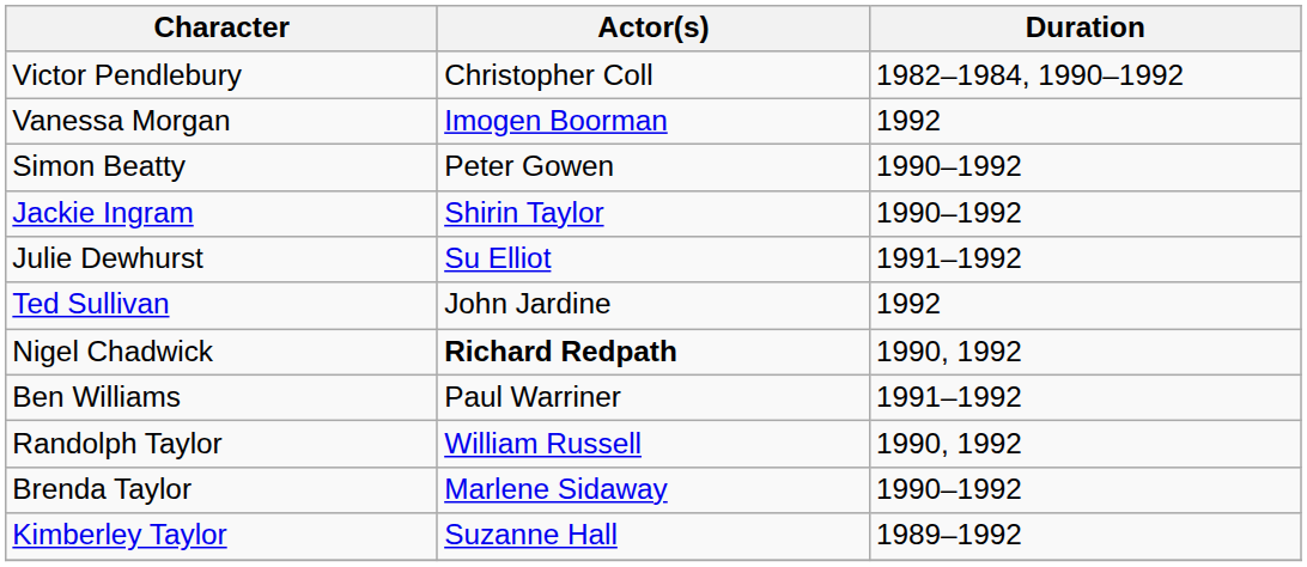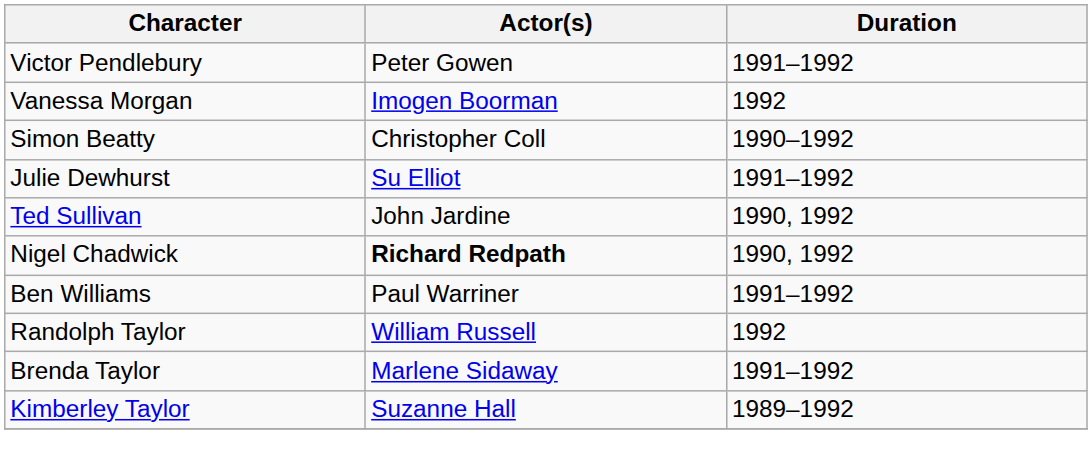 <table class="wikitable">
 <tr>
 <th scope="col" style="width:230px;">Character</th>
 <th scope="col" style="width:230px;">Actor(s)</th>
 <th scope="col" style="width:230px;">Duration</th>
 </tr>
 <tr>
 <td>Victor Pendlebury</td>
-<td>Christopher Coll</td>
-<td>1982–1984, 1990–1992</td>
+<td>Peter Gowen</td>
+<td>1991–1992</td>
 </tr>
 <tr>
 <td>Vanessa Morgan</td>
 <td><a href='#'>Imogen Boorman</a></td>
 <td>1992</td>
 </tr>
 <tr>
 <td>Simon Beatty</td>
-<td>Peter Gowen</td>
-<td>1990–1992</td>
-</tr>
-<tr>
-<td><a href='#'>Jackie Ingram</a></td>
-<td><a href='#'>Shirin Taylor</a></td>
+<td>Christopher Coll</td>
 <td>1990–1992</td>
 </tr>
 <tr>
 <td>Julie Dewhurst</td>
 <td><a href='#'>Su Elliot</a></td>
 <td>1991–1992</td>
 </tr>
 <tr>
 <td><a href='#'>Ted Sullivan</a></td>
 <td>John Jardine</td>
-<td>1992</td>
+<td>1990, 1992</td>
 </tr>
 <tr>
 <td>Nigel Chadwick</td>
 <td><strong>Richard Redpath</strong></td>
 <td>1990, 1992</td>
 </tr>
 <tr>
 <td>Ben Williams</td>
 <td>Paul Warriner</td>
 <td>1991–1992</td>
 </tr>
 <tr>
 <td>Randolph Taylor</td>
 <td><a href='#'>William Russell</a></td>
-<td>1990, 1992</td>
+<td>1992</td>
 </tr>
 <tr>
 <td>Brenda Taylor</td>
 <td><a href='#'>Marlene Sidaway</a></td>
-<td>1990–1992</td>
+<td>1991–1992</td>
 </tr>
 <tr>
 <td><a href='#'>Kimberley Taylor</a></td>
 <td><a href='#'>Suzanne Hall</a></td>
 <td>1989–1992</td>
 </tr>
 <tr>
 </tr>
 </table>
